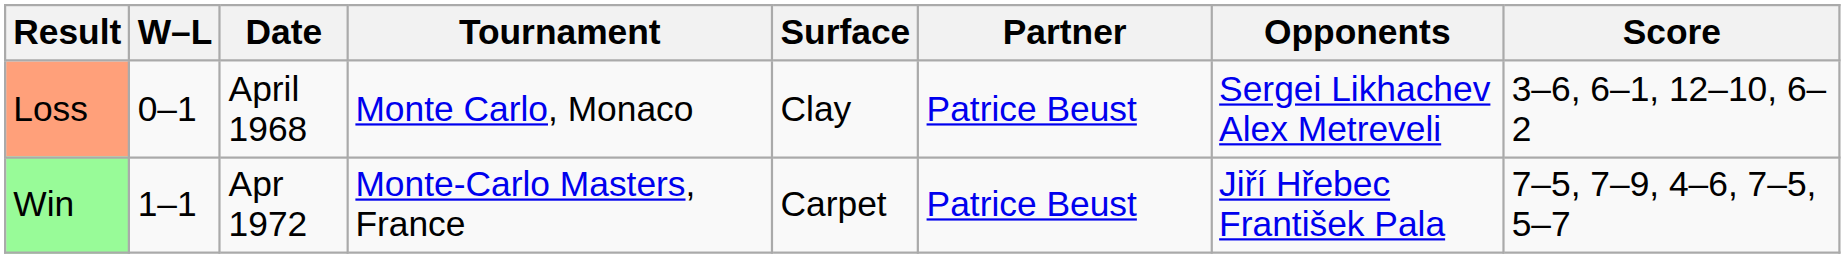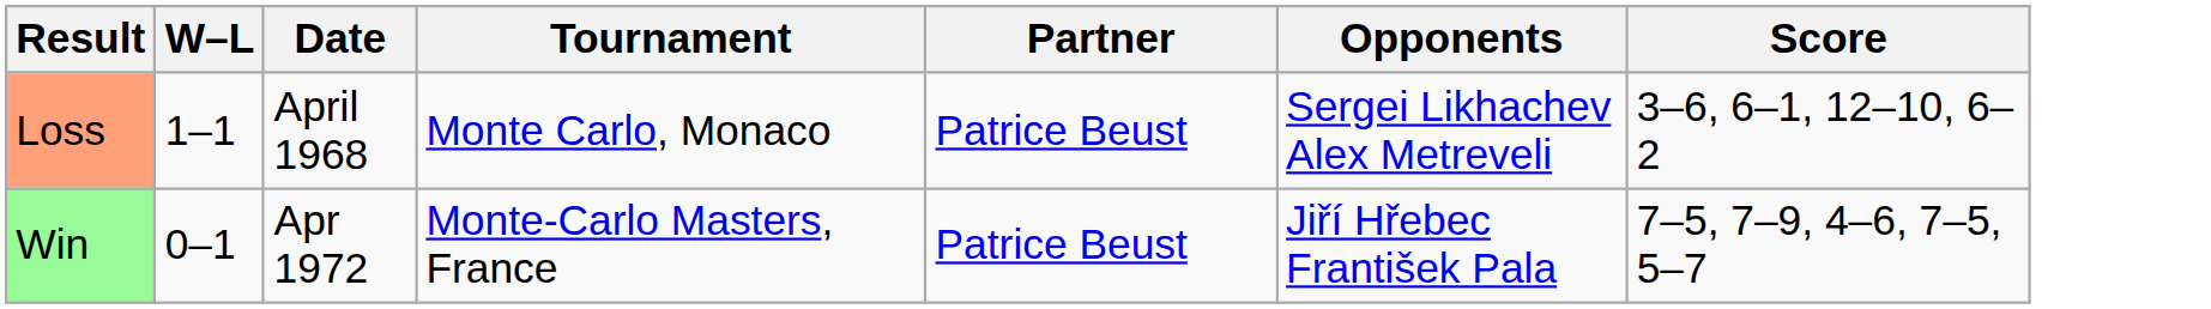 <table class="sortable wikitable">
 <tr>
 <th>Result</th>
 <th class="unsortable">W–L</th>
 <th style="width:50px">Date</th>
 <th style="width:185px">Tournament</th>
-<th style="width:50px">Surface</th>
 <th style="width:125px">Partner</th>
 <th style="width:125px">Opponents</th>
 <th style="width:145px" class="unsortable">Score</th>
 </tr>
 <tr>
 <td style="background:#ffa07a;">Loss</td>
-<td>0–1</td>
+<td>1–1</td>
 <td>April 1968</td>
 <td><a href='#'>Monte Carlo</a>, Monaco</td>
-<td>Clay</td>
 <td> <a href='#'>Patrice Beust</a></td>
 <td> <a href='#'>Sergei Likhachev</a><br> <a href='#'>Alex Metreveli</a></td>
 <td>3–6, 6–1, 12–10, 6–2</td>
 </tr>
 <tr>
 <td style="background:#98fb98;">Win</td>
-<td>1–1</td>
+<td>0–1</td>
 <td>Apr 1972</td>
 <td><a href='#'>Monte-Carlo Masters</a>, France</td>
-<td>Carpet</td>
 <td> <a href='#'>Patrice Beust</a></td>
 <td> <a href='#'>Jiří Hřebec</a> <br>  <a href='#'>František Pala</a></td>
 <td>7–5, 7–9, 4–6, 7–5, 5–7</td>
 </tr>
 </table>
